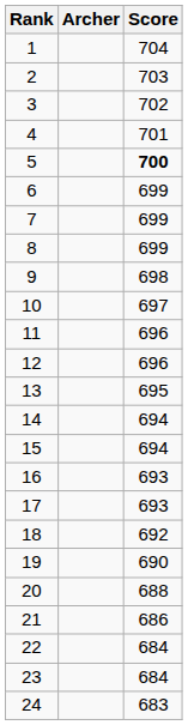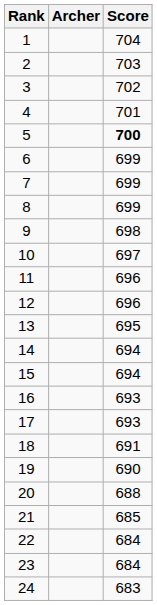 <table class="wikitable" style="text-align:center">
 <tr>
 <th>Rank</th>
 <th>Archer</th>
 <th>Score</th>
 </tr>
 <tr>
 <td>1</td>
 <td align=left></td>
 <td>704</td>
 </tr>
 <tr>
 <td>2</td>
 <td align=left></td>
 <td>703</td>
 </tr>
 <tr>
 <td>3</td>
 <td align=left></td>
 <td>702</td>
 </tr>
 <tr>
 <td>4</td>
 <td align=left></td>
 <td>701</td>
 </tr>
 <tr>
 <td>5</td>
 <td align=left></td>
 <td><strong>700</strong></td>
 </tr>
 <tr>
 <td>6</td>
 <td align=left></td>
 <td>699</td>
 </tr>
 <tr>
 <td>7</td>
 <td align=left></td>
 <td>699</td>
 </tr>
 <tr>
 <td>8</td>
 <td align=left></td>
 <td>699</td>
 </tr>
 <tr>
 <td>9</td>
 <td align=left></td>
 <td>698</td>
 </tr>
 <tr>
 <td>10</td>
 <td align=left></td>
 <td>697</td>
 </tr>
 <tr>
 <td>11</td>
 <td align=left></td>
 <td>696</td>
 </tr>
 <tr>
 <td>12</td>
 <td align=left></td>
 <td>696</td>
 </tr>
 <tr>
 <td>13</td>
 <td align=left></td>
 <td>695</td>
 </tr>
 <tr>
 <td>14</td>
 <td align=left></td>
 <td>694</td>
 </tr>
 <tr>
 <td>15</td>
 <td align=left></td>
 <td>694</td>
 </tr>
 <tr>
 <td>16</td>
 <td align=left></td>
 <td>693</td>
 </tr>
 <tr>
 <td>17</td>
 <td align=left></td>
 <td>693</td>
 </tr>
 <tr>
 <td>18</td>
 <td align=left></td>
-<td>692</td>
+<td>691</td>
 </tr>
 <tr>
 <td>19</td>
 <td align=left></td>
 <td>690</td>
 </tr>
 <tr>
 <td>20</td>
 <td align=left></td>
 <td>688</td>
 </tr>
 <tr>
 <td>21</td>
 <td align=left></td>
-<td>686</td>
+<td>685</td>
 </tr>
 <tr>
 <td>22</td>
 <td align=left></td>
 <td>684</td>
 </tr>
 <tr>
 <td>23</td>
 <td align=left></td>
 <td>684</td>
 </tr>
 <tr>
 <td>24</td>
 <td align=left></td>
 <td>683</td>
 </tr>
 </table>
